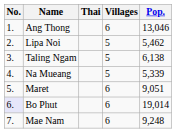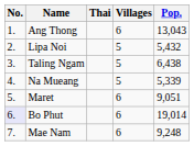 <table class="wikitable sortable">
 <tr>
 <th>No.</th>
 <th>Name</th>
 <th>Thai</th>
 <th>Villages</th>
 <th><a href='#'>Pop.</a></th>
 </tr>
 <tr>
 <td>1.</td>
 <td>Ang Thong</td>
 <td></td>
 <td>6</td>
-<td>13,046</td>
+<td>13,043</td>
 </tr>
 <tr>
 <td>2.</td>
 <td>Lipa Noi</td>
 <td></td>
 <td>5</td>
-<td>5,462</td>
+<td>5,432</td>
 </tr>
 <tr>
 <td>3.</td>
 <td>Taling Ngam</td>
 <td></td>
 <td>5</td>
-<td>6,138</td>
+<td>6,438</td>
 </tr>
 <tr>
 <td>4.</td>
 <td>Na Mueang</td>
 <td></td>
 <td>5</td>
 <td>5,339</td>
 </tr>
 <tr>
 <td>5.</td>
 <td>Maret</td>
 <td></td>
 <td>6</td>
 <td>9,051</td>
 </tr>
 <tr>
 <td style="background: lavender;">6.</td>
 <td>Bo Phut</td>
 <td></td>
 <td>6</td>
 <td>19,014</td>
 </tr>
 <tr>
 <td>7.</td>
 <td>Mae Nam</td>
 <td></td>
 <td>6</td>
 <td>9,248</td>
 </tr>
 </table>
